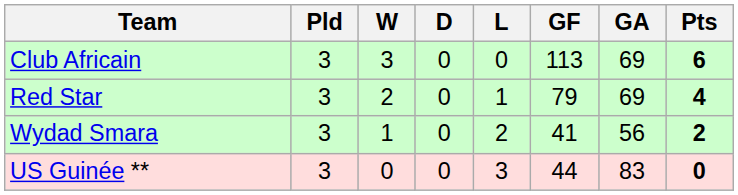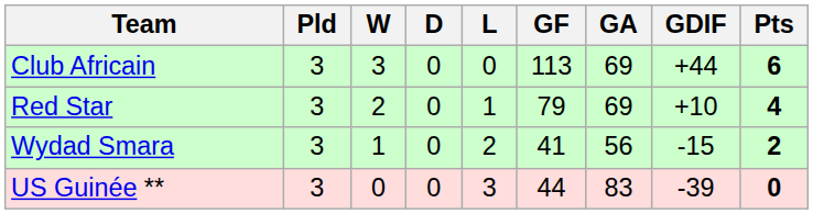 <table class=wikitable style="text-align:center" width=500>
 <tr>
 <th width=25%>Team</th>
 <th width=5%>Pld</th>
 <th width=5%>W</th>
 <th width=5%>D</th>
 <th width=5%>L</th>
 <th width=5%>GF</th>
 <th width=5%>GA</th>
+<th width=5%>GDIF</th>
 <th width=5%>Pts</th>
 </tr>
 <tr bgcolor=#ccffcc>
 <td align="left"> <a href='#'>Club Africain</a></td>
 <td>3</td>
 <td>3</td>
 <td>0</td>
 <td>0</td>
 <td>113</td>
 <td>69</td>
+<td>+44</td>
 <td><strong>6</strong></td>
 </tr>
 <tr bgcolor=#ccffcc>
 <td align="left"> <a href='#'>Red Star</a></td>
 <td>3</td>
 <td>2</td>
 <td>0</td>
 <td>1</td>
 <td>79</td>
 <td>69</td>
+<td>+10</td>
 <td><strong>4</strong></td>
 </tr>
 <tr bgcolor=#ccffcc>
 <td align="left"> <a href='#'>Wydad Smara</a></td>
 <td>3</td>
 <td>1</td>
 <td>0</td>
 <td>2</td>
 <td>41</td>
 <td>56</td>
+<td>-15</td>
 <td><strong>2</strong></td>
 </tr>
 <tr bgcolor=#ffdddd>
 <td align="left"> <a href='#'>US Guinée</a> **</td>
 <td>3</td>
 <td>0</td>
 <td>0</td>
 <td>3</td>
 <td>44</td>
 <td>83</td>
+<td>-39</td>
 <td><strong>0</strong></td>
 </tr>
 </table>
